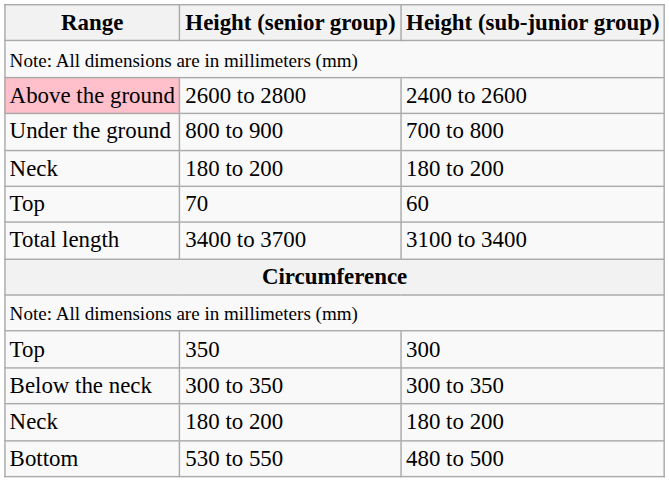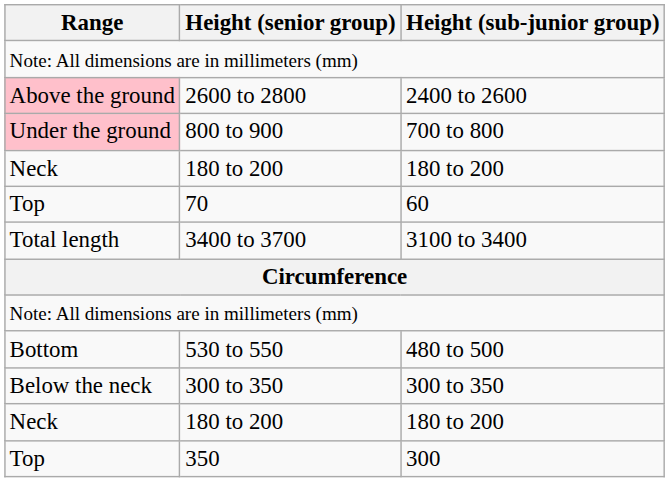 <table class="wikitable mw-collapsible mw-collapsed" style="margin-left: auto; margin-right: auto; border: none;">
 <tr>
 <th>Range</th>
 <th>Height (senior group)</th>
 <th>Height (sub-junior group)</th>
 </tr>
 <tr>
 <td colspan="3"><small>Note: All dimensions are in millimeters (mm)</small></td>
 </tr>
 <tr>
 <td style="background: pink;">Above the ground</td>
 <td>2600 to 2800</td>
 <td>2400 to 2600</td>
 </tr>
 <tr>
-<td>Under the ground</td>
+<td style="background: pink;">Under the ground</td>
 <td>800 to 900</td>
 <td>700 to 800</td>
 </tr>
 <tr>
 <td>Neck</td>
 <td>180 to 200</td>
 <td>180 to 200</td>
 </tr>
 <tr>
 <td>Top</td>
 <td>70</td>
 <td>60</td>
 </tr>
 <tr>
 <td>Total length</td>
 <td>3400 to 3700</td>
 <td>3100 to 3400</td>
 </tr>
 <tr>
 <th colspan="3">Circumference</th>
 </tr>
 <tr>
 <td colspan="3"><small>Note: All dimensions are in millimeters (mm)</small></td>
 </tr>
 <tr>
-<td>Top</td>
-<td>350</td>
-<td>300</td>
+<td>Bottom</td>
+<td>530 to 550</td>
+<td>480 to 500</td>
 </tr>
 <tr>
 <td>Below the neck</td>
 <td>300 to 350</td>
 <td>300 to 350</td>
 </tr>
 <tr>
 <td>Neck</td>
 <td>180 to 200</td>
 <td>180 to 200</td>
 </tr>
 <tr>
-<td>Bottom</td>
-<td>530 to 550</td>
-<td>480 to 500</td>
+<td>Top</td>
+<td>350</td>
+<td>300</td>
 </tr>
 <tr>
 </tr>
 </table>
